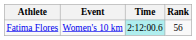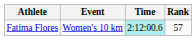 <table class=wikitable style="font-size:90%;">
 <tr>
 <th>Athlete</th>
 <th>Event</th>
 <th>Time</th>
 <th>Rank</th>
 </tr>
 <tr align=center>
 <td align=left><a href='#'>Fatima Flores</a></td>
 <td align=left><a href='#'>Women's 10 km</a></td>
 <td style="background: paleturquoise;">2:12:00.6</td>
-<td>56</td>
+<td>57</td>
 </tr>
 </table>
